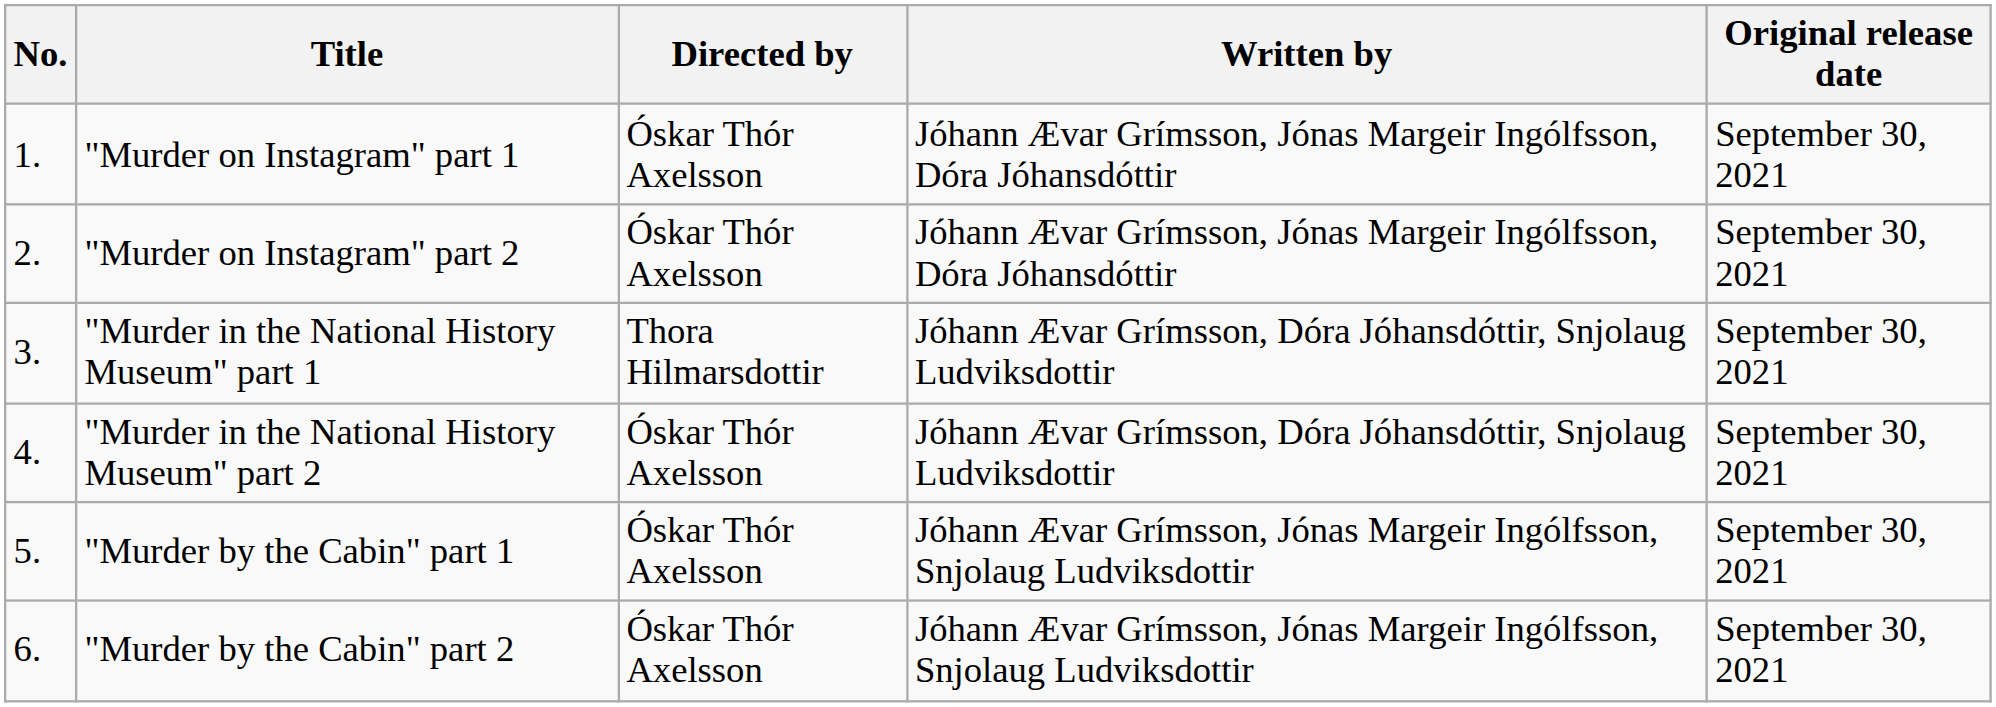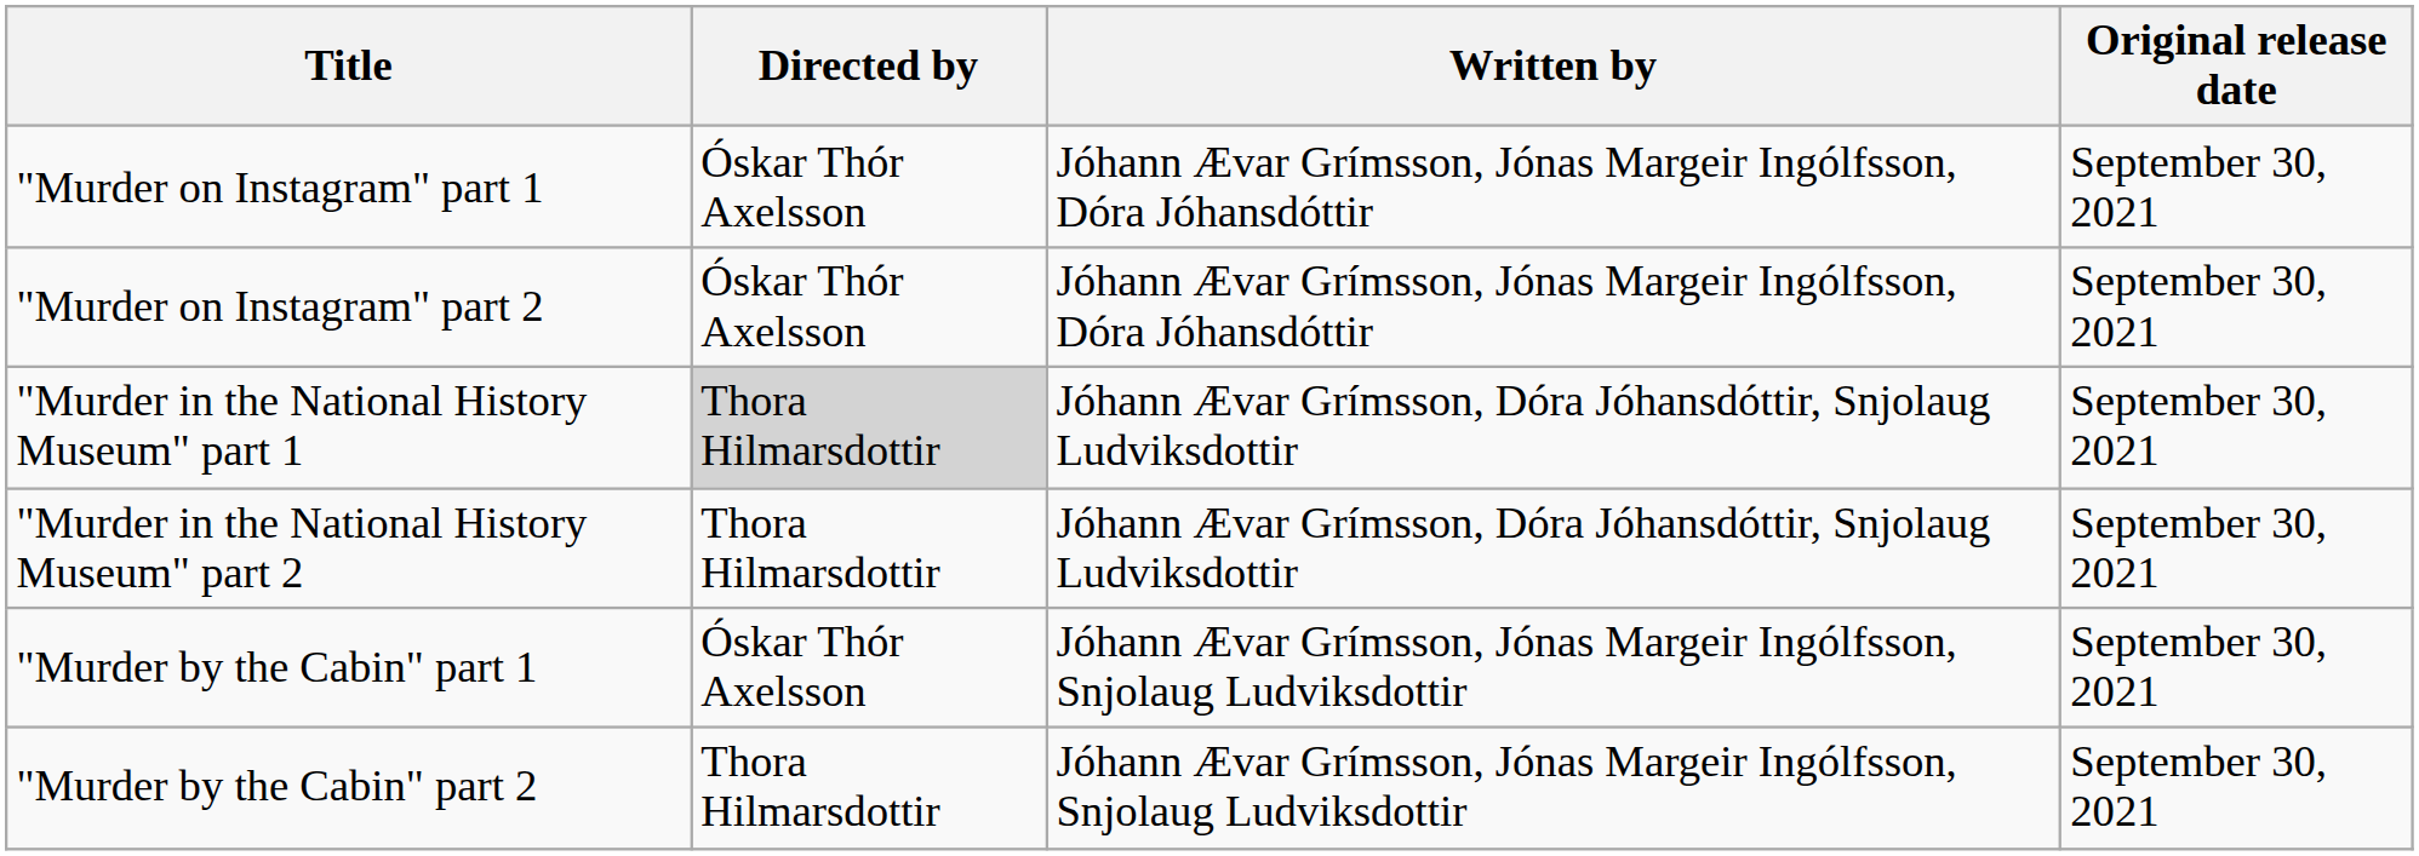 <table class="wikitable">
 <tr>
-<th>No.</th>
 <th>Title</th>
 <th>Directed by</th>
 <th>Written by</th>
 <th>Original release date</th>
 </tr>
 <tr>
-<td>1.</td>
 <td>"Murder on Instagram" part 1</td>
 <td>Óskar Thór Axelsson</td>
 <td>Jóhann Ævar Grímsson, Jónas Margeir Ingólfsson, Dóra Jóhansdóttir</td>
 <td>September 30, 2021</td>
 </tr>
 <tr>
-<td>2.</td>
 <td>"Murder on Instagram" part 2</td>
 <td>Óskar Thór Axelsson</td>
 <td>Jóhann Ævar Grímsson, Jónas Margeir Ingólfsson, Dóra Jóhansdóttir</td>
 <td>September 30, 2021</td>
 </tr>
 <tr>
-<td>3.</td>
 <td>"Murder in the National History Museum" part 1</td>
+<td style="background: lightgrey;">Thora Hilmarsdottir</td>
+<td>Jóhann Ævar Grímsson, Dóra Jóhansdóttir, Snjolaug Ludviksdottir</td>
+<td>September 30, 2021</td>
+</tr>
+<tr>
+<td>"Murder in the National History Museum" part 2</td>
 <td>Thora Hilmarsdottir</td>
 <td>Jóhann Ævar Grímsson, Dóra Jóhansdóttir, Snjolaug Ludviksdottir</td>
 <td>September 30, 2021</td>
 </tr>
 <tr>
-<td>4.</td>
-<td>"Murder in the National History Museum" part 2</td>
-<td>Óskar Thór Axelsson</td>
-<td>Jóhann Ævar Grímsson, Dóra Jóhansdóttir, Snjolaug Ludviksdottir</td>
-<td>September 30, 2021</td>
-</tr>
-<tr>
-<td>5.</td>
 <td>"Murder by the Cabin" part 1</td>
 <td>Óskar Thór Axelsson</td>
 <td>Jóhann Ævar Grímsson, Jónas Margeir Ingólfsson, Snjolaug Ludviksdottir</td>
 <td>September 30, 2021</td>
 </tr>
 <tr>
-<td>6.</td>
 <td>"Murder by the Cabin" part 2</td>
-<td>Óskar Thór Axelsson</td>
+<td>Thora Hilmarsdottir</td>
 <td>Jóhann Ævar Grímsson, Jónas Margeir Ingólfsson, Snjolaug Ludviksdottir</td>
 <td>September 30, 2021</td>
 </tr>
 </table>
